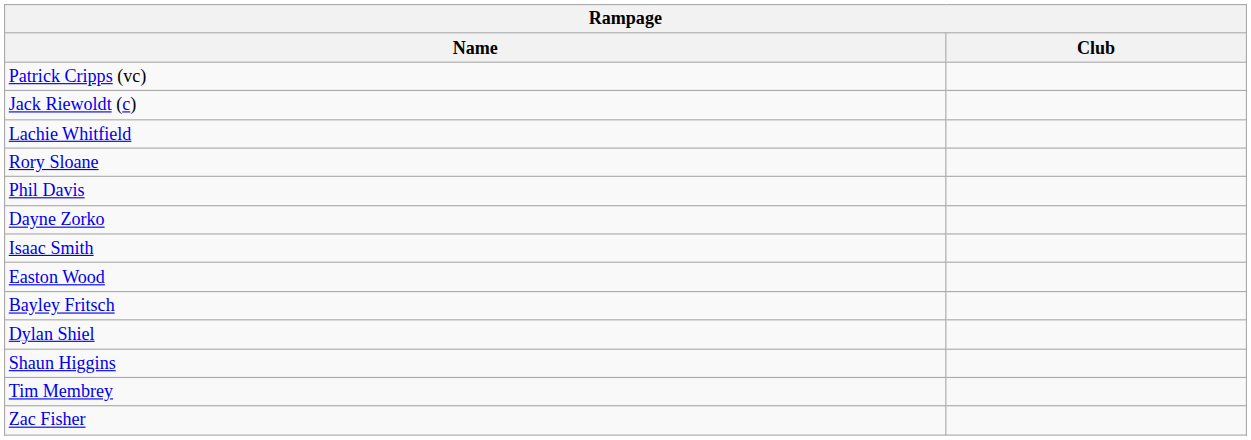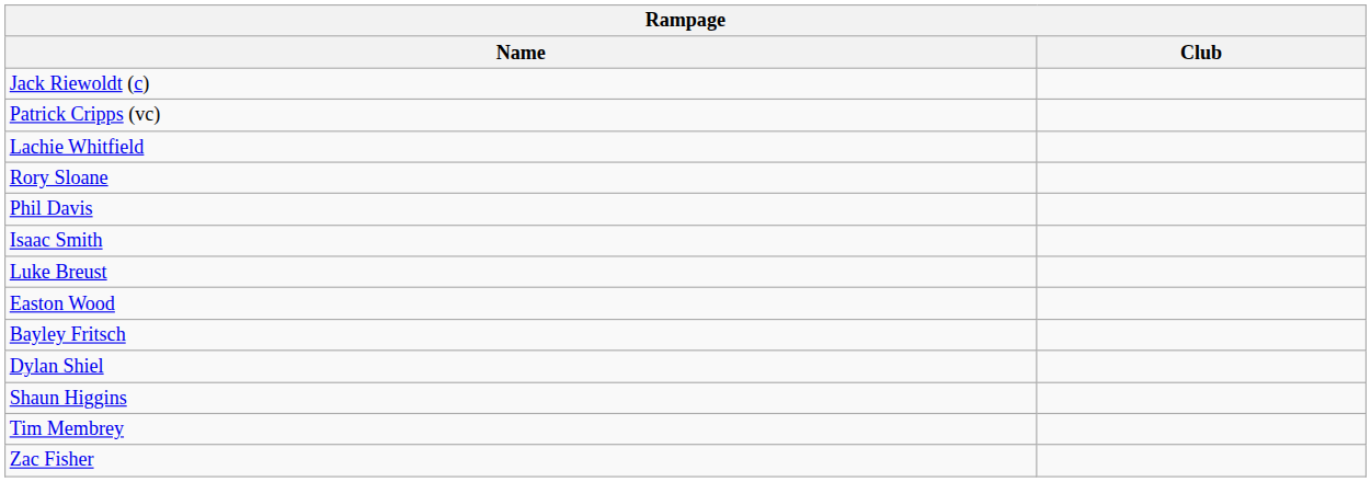 <table align="center" class="wikitable" style="width:87%;">
 <tr>
 <th colspan="2"> <strong>Rampage</strong></th>
 </tr>
 <tr>
 <th>Name</th>
 <th>Club</th>
 </tr>
 <tr>
-<td><a href='#'>Patrick Cripps</a> (vc)</td>
+<td><a href='#'>Jack Riewoldt</a> (<a href='#'>c</a>)</td>
 <td></td>
 </tr>
 <tr>
-<td><a href='#'>Jack Riewoldt</a> (<a href='#'>c</a>)</td>
+<td><a href='#'>Patrick Cripps</a> (vc)</td>
 <td></td>
 </tr>
 <tr>
 <td><a href='#'>Lachie Whitfield</a></td>
 <td></td>
 </tr>
 <tr>
 <td><a href='#'>Rory Sloane</a></td>
 <td></td>
 </tr>
 <tr>
 <td><a href='#'>Phil Davis</a></td>
 <td></td>
 </tr>
 <tr>
-<td><a href='#'>Dayne Zorko</a></td>
+<td><a href='#'>Isaac Smith</a></td>
 <td></td>
 </tr>
 <tr>
-<td><a href='#'>Isaac Smith</a></td>
+<td><a href='#'>Luke Breust</a></td>
 <td></td>
 </tr>
 <tr>
 <td><a href='#'>Easton Wood</a></td>
 <td></td>
 </tr>
 <tr>
 <td><a href='#'>Bayley Fritsch</a></td>
 <td></td>
 </tr>
 <tr>
 <td><a href='#'>Dylan Shiel</a></td>
 <td></td>
 </tr>
 <tr>
 <td><a href='#'>Shaun Higgins</a></td>
 <td></td>
 </tr>
 <tr>
 <td><a href='#'>Tim Membrey</a></td>
 <td></td>
 </tr>
 <tr>
 <td><a href='#'>Zac Fisher</a></td>
 <td></td>
 </tr>
 </table>
